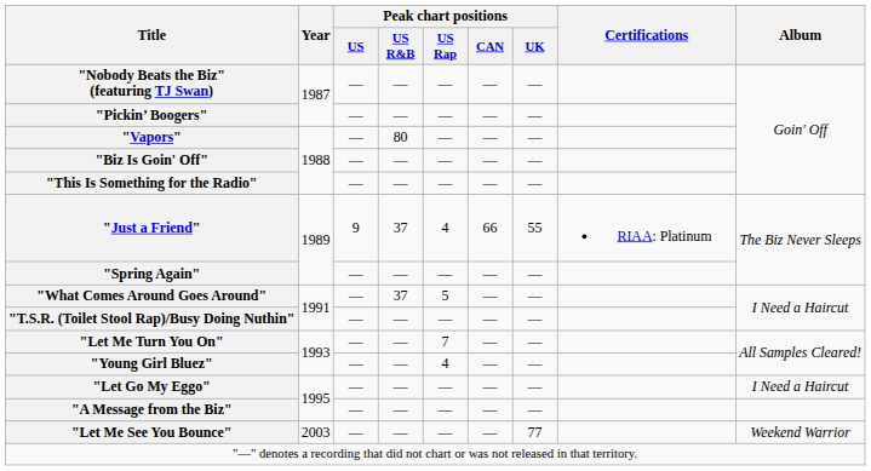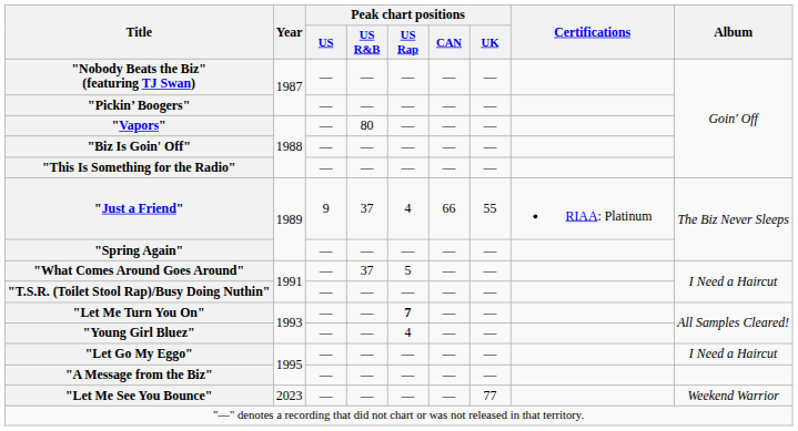 <table class="wikitable plainrowheaders" style="text-align:center;">
 <tr>
 <th rowspan="2">Title</th>
 <th rowspan="2">Year</th>
 <th colspan="5">Peak chart positions</th>
 <th scope="col" rowspan="2" style="width:12em;"><a href='#'>Certifications</a></th>
 <th rowspan="2">Album</th>
 </tr>
 <tr>
 <th scope="col" style="width:3em;font-size:90%;"><a href='#'>US</a><br></th>
 <th scope="col" style="width:3em;font-size:90%;"><a href='#'>US<br> R&B</a><br></th>
 <th scope="col" style="width:3em;font-size:90%;"><a href='#'>US<br>Rap</a><br></th>
 <th scope="col" style="width:3em;font-size:90%;"><a href='#'>CAN</a><br></th>
 <th scope="col" style="width:3em;font-size:90%;"><a href='#'>UK</a><br></th>
 </tr>
 <tr>
 <th scope="row">"Nobody Beats the Biz"<br><span>(featuring <a href='#'>TJ Swan</a>)</span></th>
 <td rowspan="2">1987</td>
 <td align="center">—</td>
 <td align="center">—</td>
 <td align="center">—</td>
 <td align="center">—</td>
 <td align="center">—</td>
 <td></td>
 <td rowspan="5"><em>Goin' Off</em></td>
 </tr>
 <tr>
 <th scope="row">"Pickin’ Boogers"</th>
 <td align="center">—</td>
 <td align="center">—</td>
 <td align="center">—</td>
 <td align="center">—</td>
 <td align="center">—</td>
 <td></td>
 </tr>
 <tr>
 <th scope="row">"<a href='#'>Vapors</a>"</th>
 <td rowspan="3">1988</td>
 <td align="center">—</td>
 <td align="center">80</td>
 <td align="center">—</td>
 <td align="center">—</td>
 <td align="center">—</td>
 <td></td>
 </tr>
 <tr>
 <th scope="row">"Biz Is Goin' Off"</th>
 <td align="center">—</td>
 <td align="center">—</td>
 <td align="center">—</td>
 <td align="center">—</td>
 <td align="center">—</td>
 <td></td>
 </tr>
 <tr>
 <th scope="row">"This Is Something for the Radio"</th>
 <td align="center">—</td>
 <td align="center">—</td>
 <td align="center">—</td>
 <td align="center">—</td>
 <td align="center">—</td>
 <td></td>
 </tr>
 <tr>
 <th scope="row">"<a href='#'>Just a Friend</a>"</th>
 <td rowspan="2">1989</td>
 <td align="center">9</td>
 <td align="center">37</td>
 <td align="center">4</td>
 <td align="center">66</td>
 <td align="center">55</td>
 <td><br><ul><li><a href='#'>RIAA</a>: Platinum</li></ul></td>
 <td rowspan="2"><em>The Biz Never Sleeps</em></td>
 </tr>
 <tr>
 <th scope="row">"Spring Again"</th>
 <td align="center">—</td>
 <td align="center">—</td>
 <td align="center">—</td>
 <td align="center">—</td>
 <td align="center">—</td>
 <td></td>
 </tr>
 <tr>
 <th scope="row">"What Comes Around Goes Around"</th>
 <td rowspan="2">1991</td>
 <td align="center">―</td>
 <td align="center">37</td>
 <td align="center">5</td>
 <td align="center">―</td>
 <td align="center">―</td>
 <td></td>
 <td rowspan="2"><em>I Need a Haircut</em></td>
 </tr>
 <tr>
 <th scope="row">"T.S.R. (Toilet Stool Rap)/Busy Doing Nuthin"</th>
 <td align="center">—</td>
 <td align="center">—</td>
 <td align="center">—</td>
 <td align="center">—</td>
 <td align="center">—</td>
 <td></td>
 </tr>
 <tr>
 <th scope="row">"Let Me Turn You On"</th>
 <td rowspan="2">1993</td>
 <td align="center">—</td>
 <td align="center">—</td>
-<td align="center">7</td>
+<td align="center"><strong>7</strong></td>
 <td align="center">—</td>
 <td align="center">—</td>
 <td></td>
 <td rowspan="2"><em>All Samples Cleared!</em></td>
 </tr>
 <tr>
 <th scope="row">"Young Girl Bluez"</th>
 <td align="center">—</td>
 <td align="center">—</td>
 <td align="center">4</td>
 <td align="center">—</td>
 <td align="center">—</td>
 <td></td>
 </tr>
 <tr>
 <th scope="row">"Let Go My Eggo"</th>
 <td rowspan="2">1995</td>
 <td align="center">―</td>
 <td align="center">—</td>
 <td align="center">—</td>
 <td align="center">―</td>
 <td align="center">―</td>
 <td></td>
 <td><em>I Need a Haircut</em></td>
 </tr>
 <tr>
 <th scope="row">"A Message from the Biz"</th>
 <td align="center">—</td>
 <td align="center">—</td>
 <td align="center">—</td>
 <td align="center">—</td>
 <td align="center">—</td>
 <td></td>
 <td></td>
 </tr>
 <tr>
 <th scope="row">"Let Me See You Bounce"<br></th>
-<td>2003</td>
+<td>2023</td>
 <td>―</td>
 <td>―</td>
 <td>―</td>
 <td>―</td>
 <td>77</td>
 <td></td>
 <td><em>Weekend Warrior</em></td>
 </tr>
 <tr>
 <td colspan="15" style="font-size:90%">"—" denotes a recording that did not chart or was not released in that territory.</td>
 </tr>
 </table>
